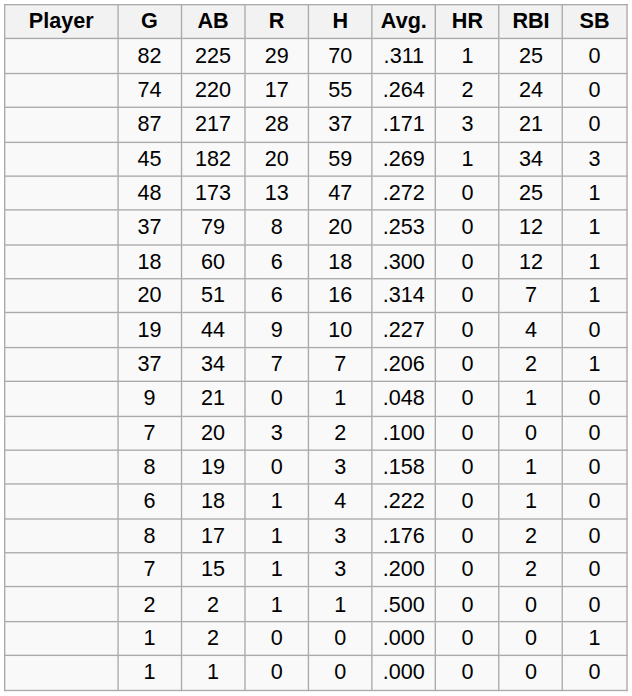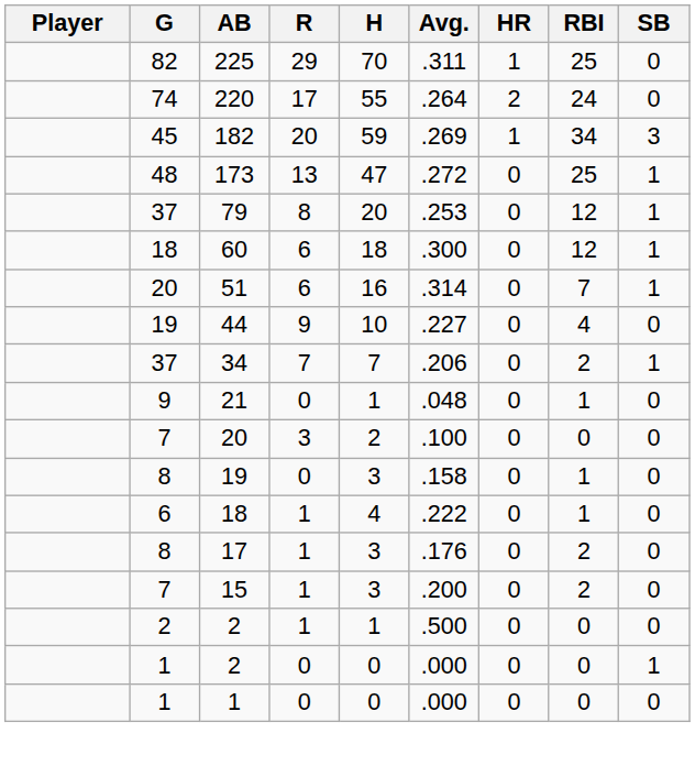 <table class="wikitable sortable">
 <tr>
 <th bgcolor="#DDDDFF" width="16%">Player</th>
 <th bgcolor="#DDDDFF" width="9%">G</th>
 <th bgcolor="#DDDDFF" width="9%">AB</th>
 <th bgcolor="#DDDDFF" width="9%">R</th>
 <th bgcolor="#DDDDFF" width="9%">H</th>
 <th bgcolor="#DDDDFF" width="9%">Avg.</th>
 <th bgcolor="#DDDDFF" width="9%">HR</th>
 <th bgcolor="#DDDDFF" width="9%">RBI</th>
 <th bgcolor="#DDDDFF" width="9%">SB</th>
 </tr>
 <tr align="center">
 <td></td>
 <td>82</td>
 <td>225</td>
 <td>29</td>
 <td>70</td>
 <td>.311</td>
 <td>1</td>
 <td>25</td>
 <td>0</td>
 </tr>
 <tr align="center">
 <td></td>
 <td>74</td>
 <td>220</td>
 <td>17</td>
 <td>55</td>
 <td>.264</td>
 <td>2</td>
 <td>24</td>
-<td>0</td>
-</tr>
-<tr align=center>
-<td></td>
-<td>87</td>
-<td>217</td>
-<td>28</td>
-<td>37</td>
-<td>.171</td>
-<td>3</td>
-<td>21</td>
 <td>0</td>
 </tr>
 <tr align="center">
 <td></td>
 <td>45</td>
 <td>182</td>
 <td>20</td>
 <td>59</td>
 <td>.269</td>
 <td>1</td>
 <td>34</td>
 <td>3</td>
 </tr>
 <tr align="center">
 <td></td>
 <td>48</td>
 <td>173</td>
 <td>13</td>
 <td>47</td>
 <td>.272</td>
 <td>0</td>
 <td>25</td>
 <td>1</td>
 </tr>
 <tr align="center">
 <td></td>
 <td>37</td>
 <td>79</td>
 <td>8</td>
 <td>20</td>
 <td>.253</td>
 <td>0</td>
 <td>12</td>
 <td>1</td>
 </tr>
 <tr align="center">
 <td></td>
 <td>18</td>
 <td>60</td>
 <td>6</td>
 <td>18</td>
 <td>.300</td>
 <td>0</td>
 <td>12</td>
 <td>1</td>
 </tr>
 <tr align="center">
 <td></td>
 <td>20</td>
 <td>51</td>
 <td>6</td>
 <td>16</td>
 <td>.314</td>
 <td>0</td>
 <td>7</td>
 <td>1</td>
 </tr>
 <tr align="center">
 <td></td>
 <td>19</td>
 <td>44</td>
 <td>9</td>
 <td>10</td>
 <td>.227</td>
 <td>0</td>
 <td>4</td>
 <td>0</td>
 </tr>
 <tr align="center">
 <td></td>
 <td>37</td>
 <td>34</td>
 <td>7</td>
 <td>7</td>
 <td>.206</td>
 <td>0</td>
 <td>2</td>
 <td>1</td>
 </tr>
 <tr align="center">
 <td></td>
 <td>9</td>
 <td>21</td>
 <td>0</td>
 <td>1</td>
 <td>.048</td>
 <td>0</td>
 <td>1</td>
 <td>0</td>
 </tr>
 <tr align="center">
 <td></td>
 <td>7</td>
 <td>20</td>
 <td>3</td>
 <td>2</td>
 <td>.100</td>
 <td>0</td>
 <td>0</td>
 <td>0</td>
 </tr>
 <tr align="center">
 <td></td>
 <td>8</td>
 <td>19</td>
 <td>0</td>
 <td>3</td>
 <td>.158</td>
 <td>0</td>
 <td>1</td>
 <td>0</td>
 </tr>
 <tr align="center">
 <td></td>
 <td>6</td>
 <td>18</td>
 <td>1</td>
 <td>4</td>
 <td>.222</td>
 <td>0</td>
 <td>1</td>
 <td>0</td>
 </tr>
 <tr align="center">
 <td></td>
 <td>8</td>
 <td>17</td>
 <td>1</td>
 <td>3</td>
 <td>.176</td>
 <td>0</td>
 <td>2</td>
 <td>0</td>
 </tr>
 <tr align="center">
 <td></td>
 <td>7</td>
 <td>15</td>
 <td>1</td>
 <td>3</td>
 <td>.200</td>
 <td>0</td>
 <td>2</td>
 <td>0</td>
 </tr>
 <tr align="center">
 <td></td>
 <td>2</td>
 <td>2</td>
 <td>1</td>
 <td>1</td>
 <td>.500</td>
 <td>0</td>
 <td>0</td>
 <td>0</td>
 </tr>
 <tr align="center">
 <td></td>
 <td>1</td>
 <td>2</td>
 <td>0</td>
 <td>0</td>
 <td>.000</td>
 <td>0</td>
 <td>0</td>
 <td>1</td>
 </tr>
 <tr align="center">
 <td></td>
 <td>1</td>
 <td>1</td>
 <td>0</td>
 <td>0</td>
 <td>.000</td>
 <td>0</td>
 <td>0</td>
 <td>0</td>
 </tr>
 </table>
